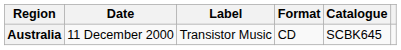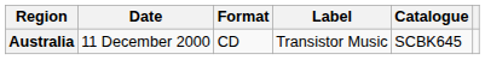 <table class="wikitable plainrowheaders">
 <tr>
 <th>Region</th>
 <th>Date</th>
+<th>Format</th>
 <th>Label</th>
-<th>Format</th>
 <th>Catalogue</th>
 <th></th>
 </tr>
 <tr>
 <th scope="row">Australia</th>
 <td>11 December 2000</td>
+<td>CD</td>
 <td>Transistor Music</td>
-<td>CD</td>
 <td>SCBK645</td>
 <td></td>
 </tr>
 </table>
